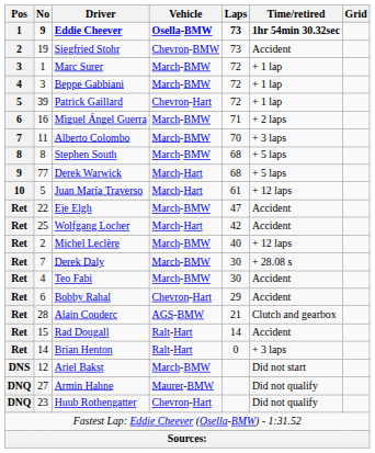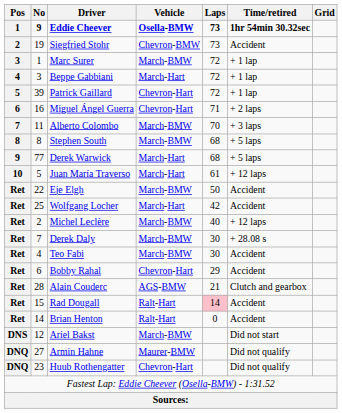 <table class="wikitable" style="font-size: 85%;">
 <tr>
 <th>Pos</th>
 <th>No</th>
 <th>Driver</th>
 <th>Vehicle</th>
 <th>Laps</th>
 <th>Time/retired</th>
 <th>Grid</th>
 </tr>
 <tr>
 <th>1</th>
 <td style="text-align:center;"><strong>9</strong></td>
 <td> <strong><a href='#'>Eddie Cheever</a></strong></td>
 <td><strong><a href='#'>Osella</a>-<a href='#'>BMW</a></strong></td>
 <td style="text-align:center;"><strong>73</strong></td>
 <td><strong>1hr 54min 30.32sec</strong></td>
 <td style="text-align:center;"><strong></strong></td>
 </tr>
 <tr>
 <th>2</th>
 <td style="text-align:center;">19</td>
 <td> <a href='#'>Siegfried Stohr</a></td>
 <td><a href='#'>Chevron</a>-<a href='#'>BMW</a></td>
 <td style="text-align:center;">73</td>
 <td>Accident</td>
 <td style="text-align:center;"></td>
 </tr>
 <tr>
 <th>3</th>
 <td style="text-align:center;">1</td>
 <td> <a href='#'>Marc Surer</a></td>
 <td><a href='#'>March</a>-<a href='#'>BMW</a></td>
 <td style="text-align:center;">72</td>
 <td>+ 1 lap</td>
 <td style="text-align:center;"></td>
 </tr>
 <tr>
 <th>4</th>
 <td style="text-align:center;">3</td>
 <td> <a href='#'>Beppe Gabbiani</a></td>
-<td><a href='#'>March</a>-<a href='#'>BMW</a></td>
+<td><a href='#'>March</a>-<a href='#'>Hart</a></td>
 <td style="text-align:center;">72</td>
 <td>+ 1 lap</td>
 <td style="text-align:center;"></td>
 </tr>
 <tr>
 <th>5</th>
 <td style="text-align:center;">39</td>
 <td> <a href='#'>Patrick Gaillard</a></td>
 <td><a href='#'>Chevron</a>-<a href='#'>Hart</a></td>
 <td style="text-align:center;">72</td>
 <td>+ 1 lap</td>
 <td style="text-align:center;"></td>
 </tr>
 <tr>
 <th>6</th>
 <td style="text-align:center;">16</td>
 <td> <a href='#'>Miguel Ángel Guerra</a></td>
-<td><a href='#'>March</a>-<a href='#'>BMW</a></td>
+<td><a href='#'>Chevron</a>-<a href='#'>Hart</a></td>
 <td style="text-align:center;">71</td>
 <td>+ 2 laps</td>
 <td style="text-align:center;"></td>
 </tr>
 <tr>
 <th>7</th>
 <td style="text-align:center;">11</td>
 <td> <a href='#'>Alberto Colombo</a></td>
 <td><a href='#'>March</a>-<a href='#'>BMW</a></td>
 <td style="text-align:center;">70</td>
 <td>+ 3 laps</td>
 <td style="text-align:center;"></td>
 </tr>
 <tr>
 <th>8</th>
 <td style="text-align:center;">8</td>
 <td> <a href='#'>Stephen South</a></td>
 <td><a href='#'>March</a>-<a href='#'>BMW</a></td>
 <td style="text-align:center;">68</td>
 <td>+ 5 laps</td>
 <td style="text-align:center;"></td>
 </tr>
 <tr>
 <th>9</th>
 <td style="text-align:center;">77</td>
 <td> <a href='#'>Derek Warwick</a></td>
 <td><a href='#'>March</a>-<a href='#'>Hart</a></td>
 <td style="text-align:center;">68</td>
 <td>+ 5 laps</td>
 <td style="text-align:center;"></td>
 </tr>
 <tr>
 <th>10</th>
 <td style="text-align:center;">5</td>
 <td> <a href='#'>Juan María Traverso</a></td>
 <td><a href='#'>March</a>-<a href='#'>Hart</a></td>
 <td style="text-align:center;">61</td>
 <td>+ 12 laps</td>
 <td style="text-align:center;"></td>
 </tr>
 <tr>
 <th>Ret</th>
 <td style="text-align:center;">22</td>
 <td> <a href='#'>Eje Elgh</a></td>
 <td><a href='#'>March</a>-<a href='#'>BMW</a></td>
-<td style="text-align:center;">47</td>
+<td style="text-align:center;">50</td>
 <td>Accident</td>
 <td style="text-align:center;"></td>
 </tr>
 <tr>
 <th>Ret</th>
 <td style="text-align:center;">25</td>
 <td> <a href='#'>Wolfgang Locher</a></td>
 <td><a href='#'>March</a>-<a href='#'>Hart</a></td>
 <td style="text-align:center;">42</td>
 <td>Accident</td>
 <td style="text-align:center;"></td>
 </tr>
 <tr>
 <th>Ret</th>
 <td style="text-align:center;">2</td>
 <td> <a href='#'>Michel Leclère</a></td>
 <td><a href='#'>March</a>-<a href='#'>BMW</a></td>
 <td style="text-align:center;">40</td>
 <td>+ 12 laps</td>
 <td style="text-align:center;"></td>
 </tr>
 <tr>
 <th>Ret</th>
 <td style="text-align:center;">7</td>
 <td> <a href='#'>Derek Daly</a></td>
 <td><a href='#'>March</a>-<a href='#'>BMW</a></td>
 <td style="text-align:center;">30</td>
 <td>+ 28.08 s</td>
 <td style="text-align:center;"></td>
 </tr>
 <tr>
 <th>Ret</th>
 <td style="text-align:center;">4</td>
 <td> <a href='#'>Teo Fabi</a></td>
 <td><a href='#'>March</a>-<a href='#'>BMW</a></td>
 <td style="text-align:center;">30</td>
 <td>Accident</td>
 <td style="text-align:center;"></td>
 </tr>
 <tr>
 <th>Ret</th>
 <td style="text-align:center;">6</td>
 <td> <a href='#'>Bobby Rahal</a></td>
 <td><a href='#'>Chevron</a>-<a href='#'>Hart</a></td>
 <td style="text-align:center;">29</td>
 <td>Accident</td>
 <td style="text-align:center;"></td>
 </tr>
 <tr>
 <th>Ret</th>
 <td style="text-align:center;">28</td>
 <td> <a href='#'>Alain Couderc</a></td>
 <td><a href='#'>AGS</a>-<a href='#'>BMW</a></td>
 <td style="text-align:center;">21</td>
 <td>Clutch and gearbox</td>
 <td style="text-align:center;"></td>
 </tr>
 <tr>
 <th>Ret</th>
 <td style="text-align:center;">15</td>
 <td> <a href='#'>Rad Dougall</a></td>
 <td><a href='#'>Ralt</a>-<a href='#'>Hart</a></td>
-<td style="text-align:center;">14</td>
+<td style="background: pink; text-align:center;">14</td>
 <td>Accident</td>
 <td style="text-align:center;"></td>
 </tr>
 <tr>
 <th>Ret</th>
 <td style="text-align:center;">14</td>
 <td> <a href='#'>Brian Henton</a></td>
 <td><a href='#'>Ralt</a>-<a href='#'>Hart</a></td>
 <td style="text-align:center;">0</td>
-<td>+ 3 laps</td>
+<td>Accident</td>
 <td style="text-align:center;"></td>
 </tr>
 <tr>
 <th>DNS</th>
 <td style="text-align:center;">12</td>
 <td> <a href='#'>Ariel Bakst</a></td>
 <td><a href='#'>March</a>-<a href='#'>BMW</a></td>
 <td></td>
 <td>Did not start</td>
 <td></td>
 </tr>
 <tr>
 <th>DNQ</th>
 <td style="text-align:center;">27</td>
 <td> <a href='#'>Armin Hahne</a></td>
 <td><a href='#'>Maurer</a>-<a href='#'>BMW</a></td>
 <td></td>
 <td>Did not qualify</td>
 <td></td>
 </tr>
 <tr>
 <th>DNQ</th>
 <td style="text-align:center;">23</td>
 <td> <a href='#'>Huub Rothengatter</a></td>
 <td><a href='#'>Chevron</a>-<a href='#'>Hart</a></td>
 <td></td>
 <td>Did not qualify</td>
 <td></td>
 </tr>
 <tr>
 <td colspan="8" style="text-align:center;"><em>Fastest Lap: <a href='#'>Eddie Cheever</a> (<a href='#'>Osella</a>-<a href='#'>BMW</a>) - 1:31.52</em></td>
 </tr>
 <tr>
 <th colspan="8">Sources:</th>
 </tr>
 </table>
